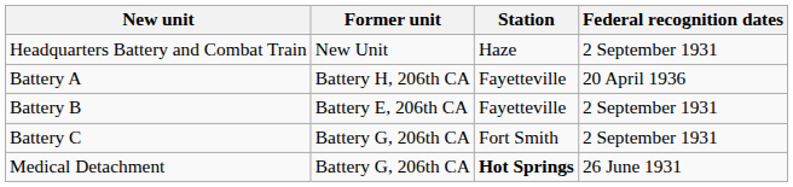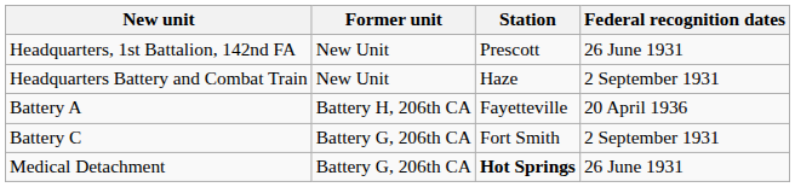 <table class="wikitable">
 <tr>
 <th>New unit</th>
 <th>Former unit</th>
 <th>Station</th>
 <th>Federal recognition dates</th>
+</tr>
+<tr>
+<td>Headquarters, 1st Battalion, 142nd FA</td>
+<td>New Unit</td>
+<td>Prescott</td>
+<td>26 June 1931</td>
 </tr>
 <tr>
 <td>Headquarters Battery and Combat Train</td>
 <td>New Unit</td>
 <td>Haze</td>
 <td>2 September 1931</td>
 </tr>
 <tr>
 <td>Battery A</td>
 <td>Battery H, 206th CA</td>
 <td>Fayetteville</td>
 <td>20 April 1936</td>
 </tr>
 <tr>
-<td>Battery B</td>
-<td>Battery E, 206th CA</td>
-<td>Fayetteville</td>
-<td>2 September 1931</td>
-</tr>
-<tr>
 <td>Battery C</td>
 <td>Battery G, 206th CA</td>
 <td>Fort Smith</td>
 <td>2 September 1931</td>
 </tr>
 <tr>
 <td>Medical Detachment</td>
 <td>Battery G, 206th CA</td>
 <td><strong>Hot Springs</strong></td>
 <td>26 June 1931</td>
 </tr>
 </table>
